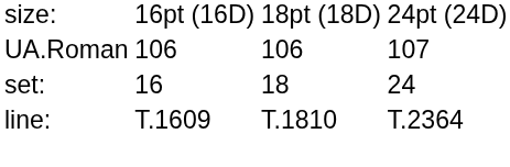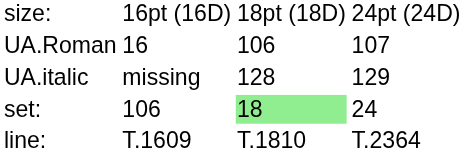 <table style="margin-left:40px;">
 <tr>
 <td>size:</td>
 <td>16pt (16D)</td>
 <td>18pt (18D)</td>
 <td>24pt (24D)</td>
 </tr>
 <tr>
 <td>UA.Roman</td>
-<td>106</td>
+<td>16</td>
 <td>106</td>
 <td>107</td>
 </tr>
 <tr>
+<td>UA.italic</td>
+<td>missing</td>
+<td>128</td>
+<td>129</td>
+</tr>
+<tr>
 <td>set:</td>
-<td>16</td>
-<td>18</td>
+<td>106</td>
+<td style="background: lightgreen;">18</td>
 <td>24</td>
 </tr>
 <tr>
 <td>line:</td>
 <td>T.1609</td>
 <td>T.1810</td>
 <td>T.2364</td>
 </tr>
 </table>
